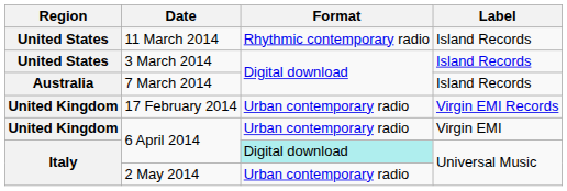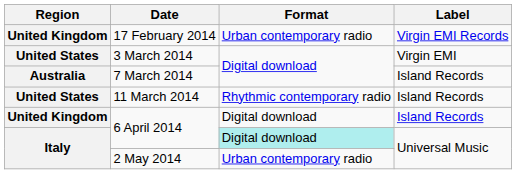 <table class="wikitable plainrowheaders">
 <tr>
 <th scope="col">Region</th>
 <th scope="col">Date</th>
 <th scope="col">Format</th>
 <th scope="col">Label</th>
 </tr>
 <tr>
-<th scope="row">United States</th>
-<td>11 March 2014</td>
-<td><a href='#'>Rhythmic contemporary</a> radio</td>
-<td rowspan="1">Island Records</td>
+<th scope="row">United Kingdom</th>
+<td>17 February 2014</td>
+<td><a href='#'>Urban contemporary</a> radio</td>
+<td><a href='#'>Virgin EMI Records</a></td>
 </tr>
 <tr>
 <th scope="row">United States</th>
 <td>3 March 2014</td>
 <td rowspan="2"><a href='#'>Digital download</a></td>
-<td rowspan="1"><a href='#'>Island Records</a></td>
+<td>Virgin EMI</td>
 </tr>
 <tr>
 <th scope="row">Australia</th>
 <td>7 March 2014</td>
 <td rowspan="1">Island Records</td>
 </tr>
 <tr>
-<th scope="row">United Kingdom</th>
-<td>17 February 2014</td>
-<td><a href='#'>Urban contemporary</a> radio</td>
-<td><a href='#'>Virgin EMI Records</a></td>
+<th scope="row">United States</th>
+<td>11 March 2014</td>
+<td><a href='#'>Rhythmic contemporary</a> radio</td>
+<td rowspan="1">Island Records</td>
 </tr>
 <tr>
 <th scope="row">United Kingdom</th>
 <td rowspan="2">6 April 2014</td>
-<td><a href='#'>Urban contemporary</a> radio</td>
-<td>Virgin EMI</td>
+<td>Digital download</td>
+<td rowspan="1"><a href='#'>Island Records</a></td>
 </tr>
 <tr>
 <th scope="row" rowspan="2">Italy</th>
 <td style="background: paleturquoise;">Digital download</td>
 <td rowspan="2">Universal Music</td>
 </tr>
 <tr>
 <td>2 May 2014</td>
 <td><a href='#'>Urban contemporary</a> radio</td>
 </tr>
 </table>
